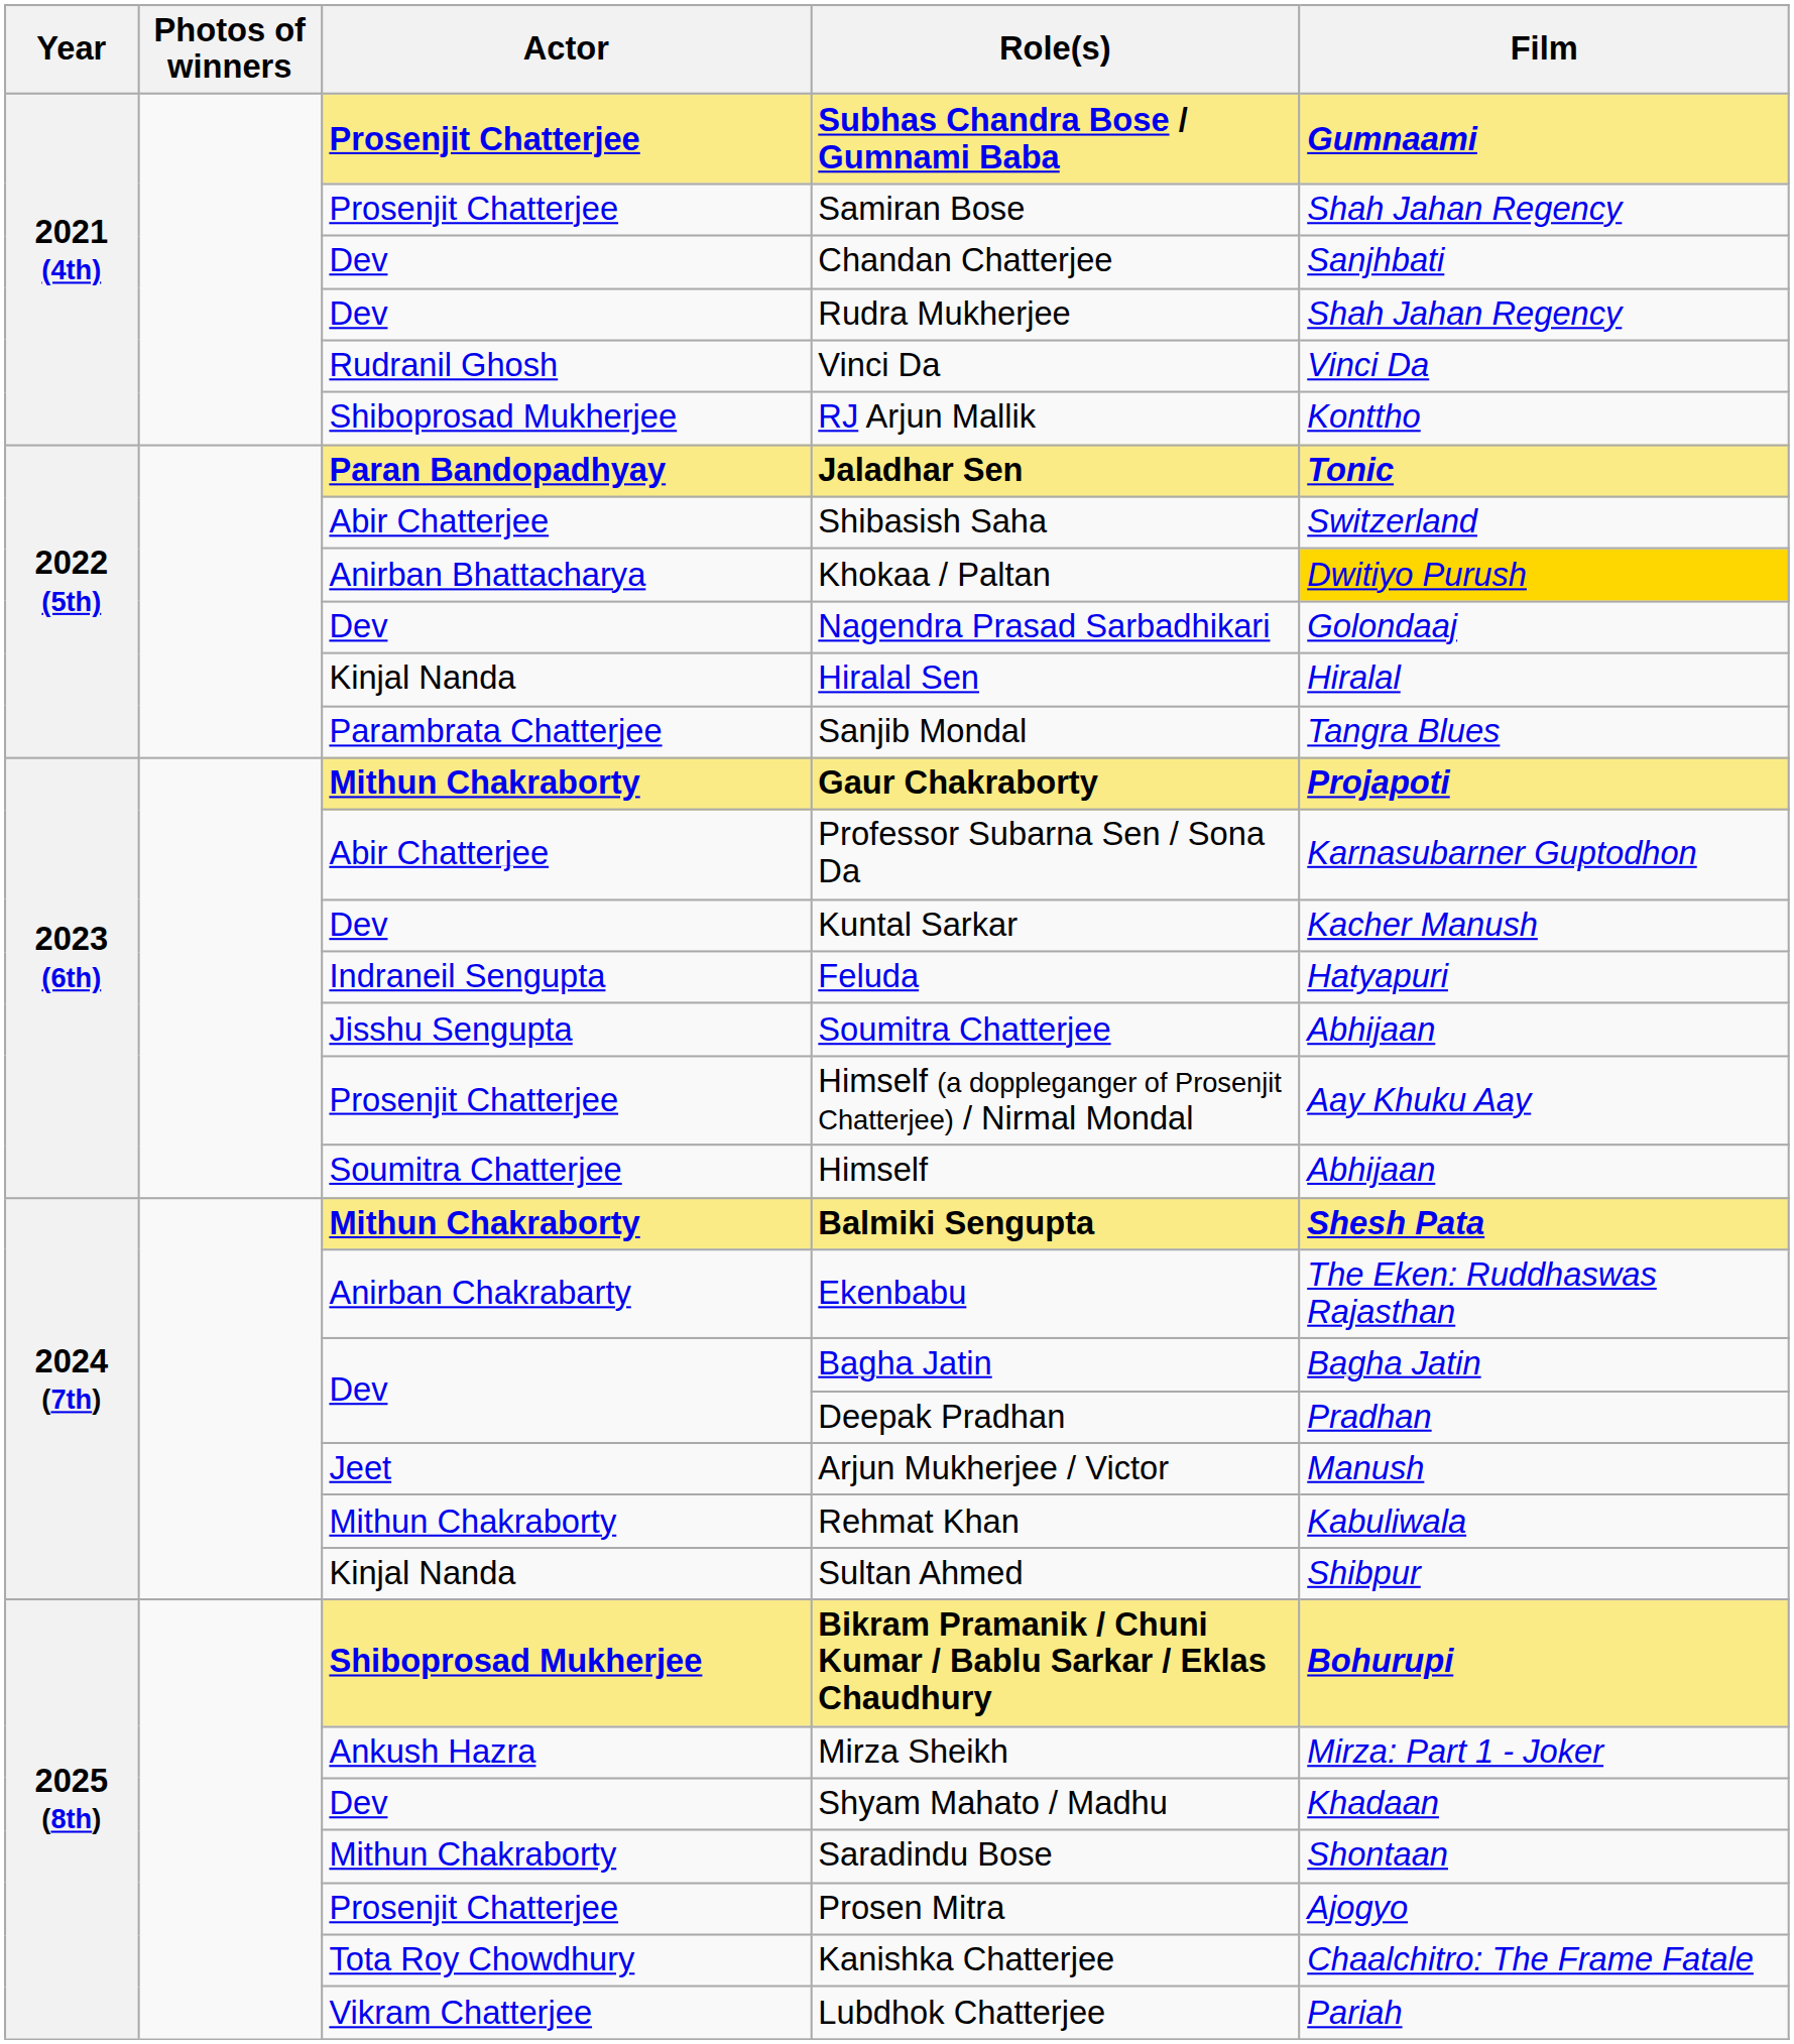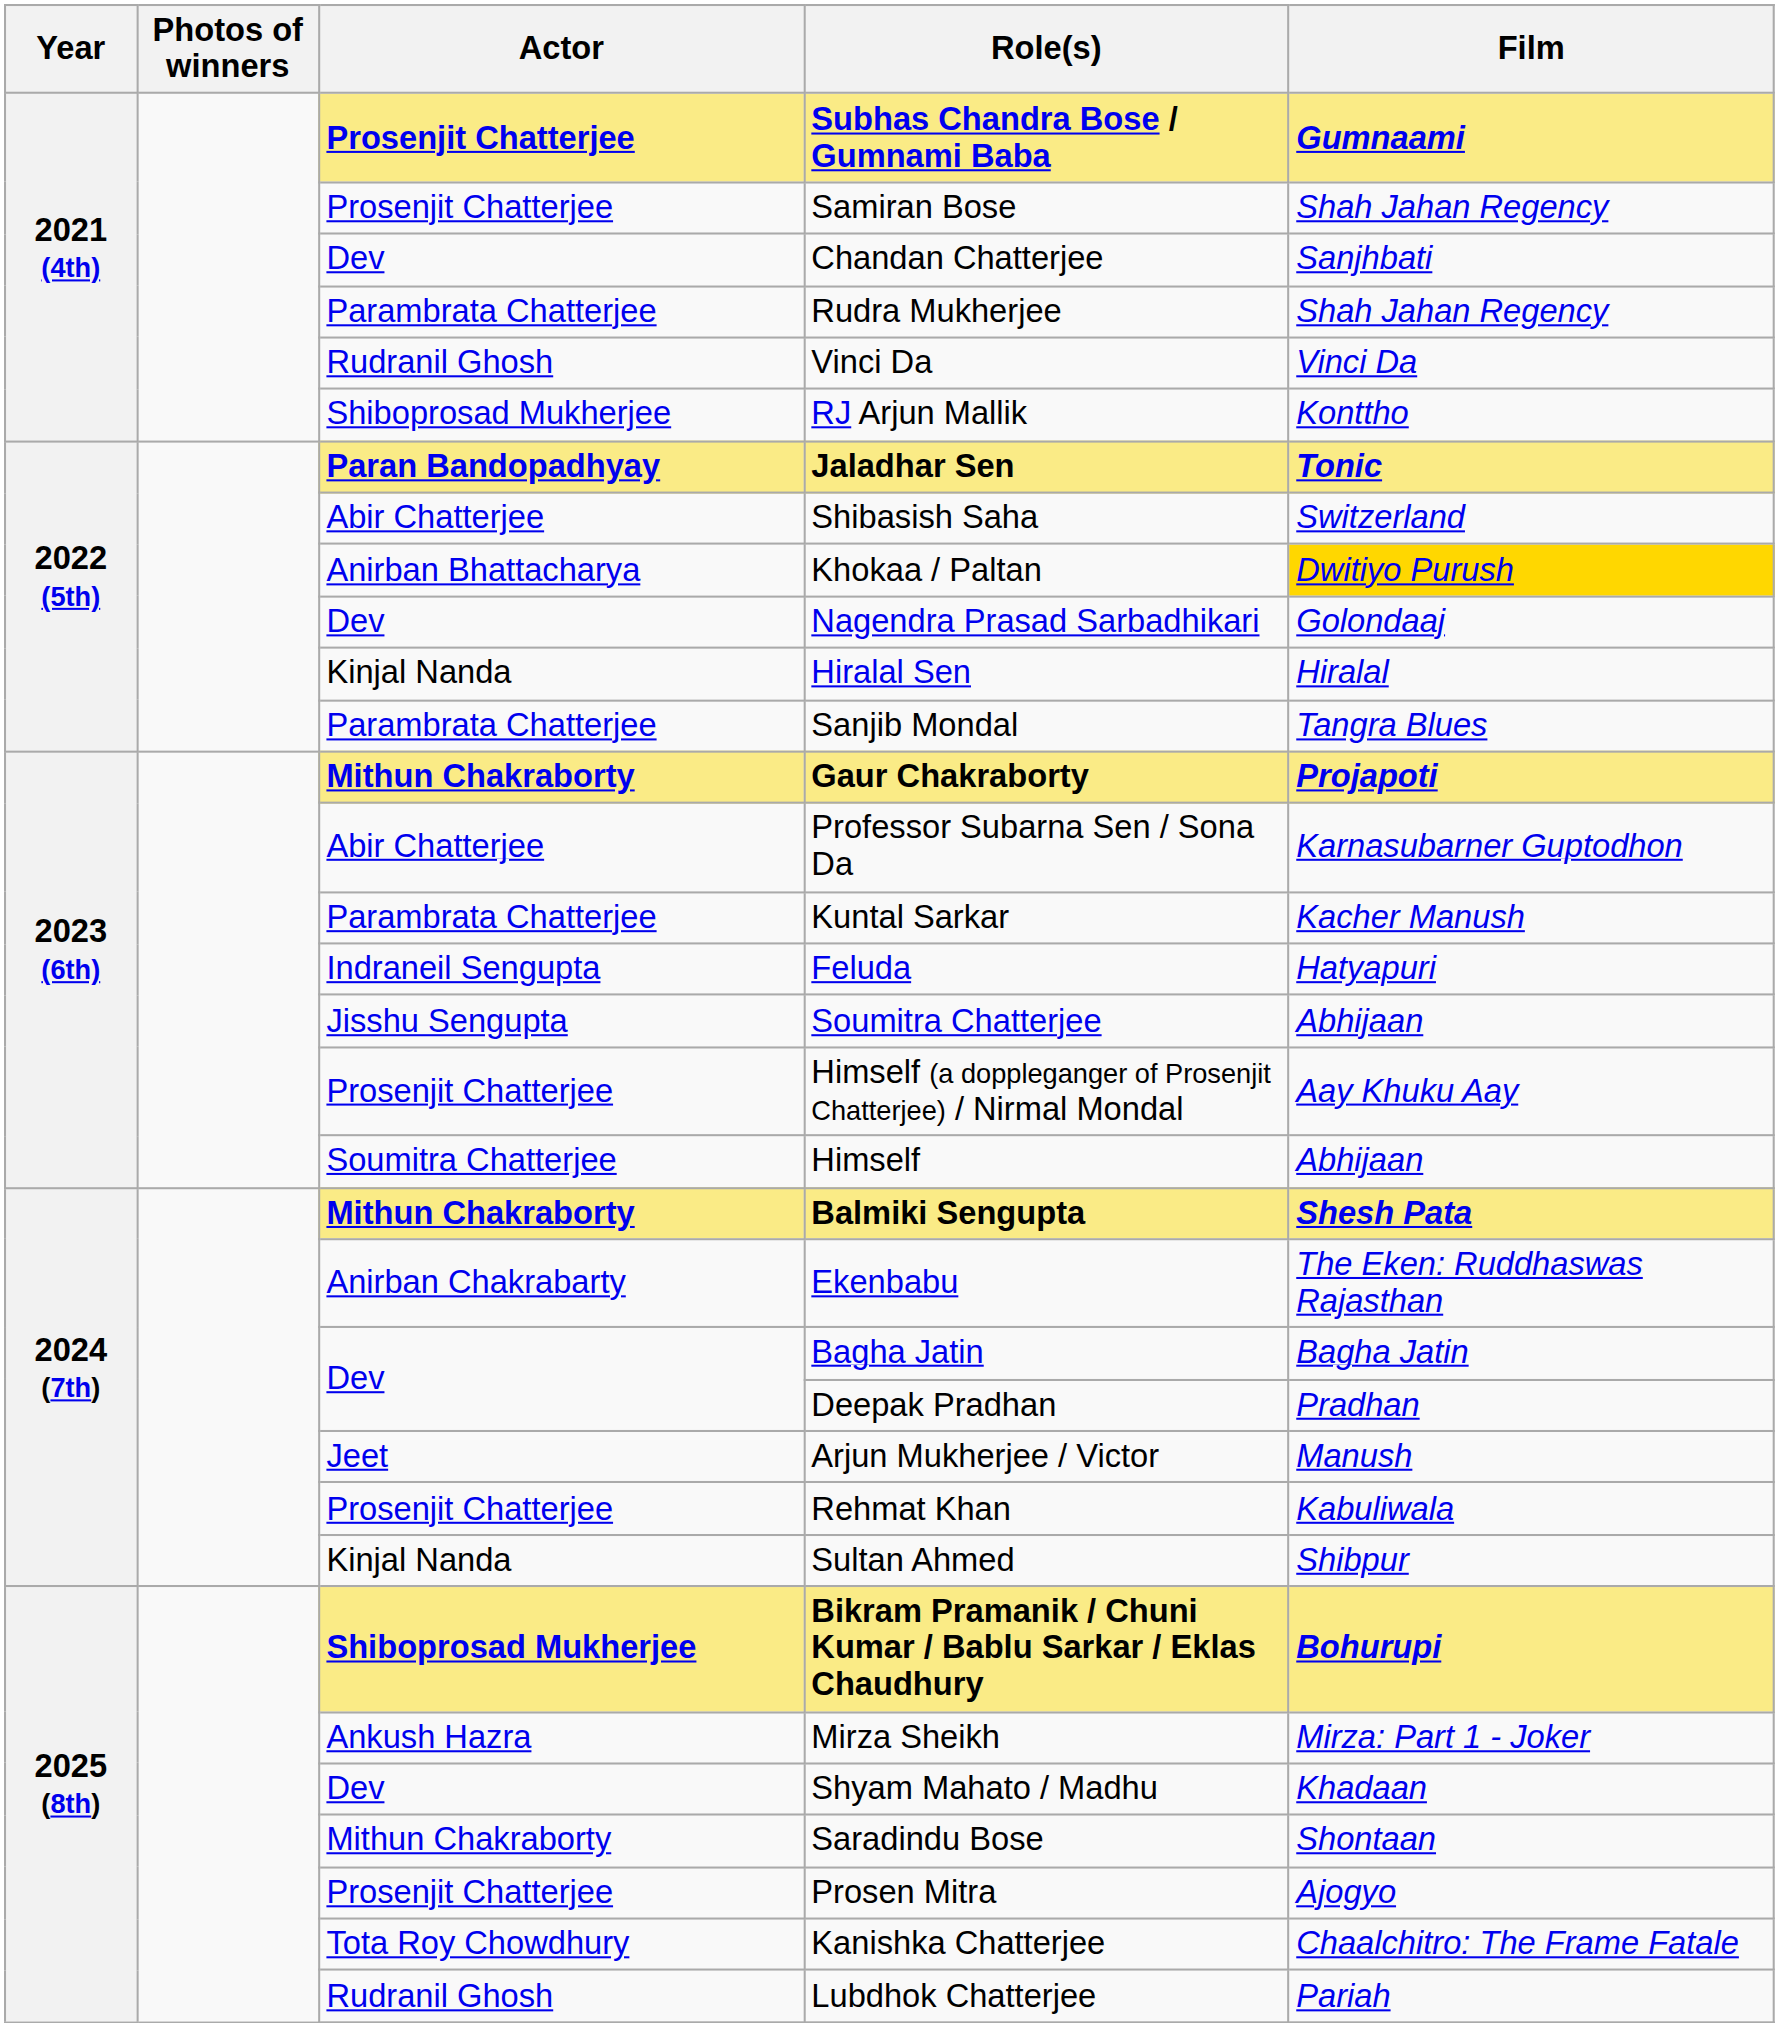 <table class="wikitable sortable" style="text-align:left;">
 <tr>
 <th scope="col" style="width:3%; text-align:center;">Year</th>
 <th scope="col" style="width:3%;text-align:center;">Photos of winners</th>
 <th scope="col" style="width:15%;text-align:center;">Actor</th>
 <th scope="col" style="width:15%;text-align:center;">Role(s)</th>
 <th scope="col" style="width:15%;text-align:center;">Film</th>
 </tr>
 <tr>
 <th scope="row" rowspan=6 style="text-align:center">2021<br><small><a href='#'>(4th)</a></small><br><br></th>
 <td rowspan=6 style="text-align:center"></td>
 <td style="background:#FAEB86;"><strong><a href='#'>Prosenjit Chatterjee</a></strong> </td>
 <td style="background:#FAEB86;"><strong><a href='#'>Subhas Chandra Bose</a> / <a href='#'>Gumnami Baba</a></strong></td>
 <td style="background:#FAEB86;"><strong><em><a href='#'>Gumnaami</a></em></strong></td>
 </tr>
 <tr>
 <td><a href='#'>Prosenjit Chatterjee</a></td>
 <td>Samiran Bose</td>
 <td><em><a href='#'>Shah Jahan Regency</a></em></td>
 </tr>
 <tr>
 <td><a href='#'>Dev</a></td>
 <td>Chandan Chatterjee</td>
 <td><em><a href='#'>Sanjhbati</a></em></td>
 </tr>
 <tr>
-<td><a href='#'>Dev</a></td>
+<td><a href='#'>Parambrata Chatterjee</a></td>
 <td>Rudra Mukherjee</td>
 <td><em><a href='#'>Shah Jahan Regency</a></em></td>
 </tr>
 <tr>
 <td><a href='#'>Rudranil Ghosh</a></td>
 <td>Vinci Da</td>
 <td><em><a href='#'>Vinci Da</a></em></td>
 </tr>
 <tr>
 <td><a href='#'>Shiboprosad Mukherjee</a></td>
 <td><a href='#'>RJ</a> Arjun Mallik</td>
 <td><em><a href='#'>Konttho</a></em></td>
 </tr>
 <tr>
 <th scope="row" rowspan=6 style="text-align:center">2022<br><small><a href='#'>(5th)</a></small><br><br></th>
 <td rowspan=6 style="text-align:center"></td>
 <td style="background:#FAEB86;"><strong><a href='#'>Paran Bandopadhyay</a></strong> </td>
 <td style="background:#FAEB86;"><strong>Jaladhar Sen</strong></td>
 <td style="background:#FAEB86;"><strong><em><a href='#'>Tonic</a></em></strong></td>
 </tr>
 <tr>
 <td><a href='#'>Abir Chatterjee</a></td>
 <td>Shibasish Saha</td>
 <td><em><a href='#'>Switzerland</a></em></td>
 </tr>
 <tr>
 <td><a href='#'>Anirban Bhattacharya</a></td>
 <td>Khokaa / Paltan</td>
 <td style="background: gold;"><em><a href='#'>Dwitiyo Purush</a></em></td>
 </tr>
 <tr>
 <td><a href='#'>Dev</a></td>
 <td><a href='#'>Nagendra Prasad Sarbadhikari</a></td>
 <td><em><a href='#'>Golondaaj</a></em></td>
 </tr>
 <tr>
 <td>Kinjal Nanda</td>
 <td><a href='#'>Hiralal Sen</a></td>
 <td><em><a href='#'>Hiralal</a></em></td>
 </tr>
 <tr>
 <td><a href='#'>Parambrata Chatterjee</a></td>
 <td>Sanjib Mondal</td>
 <td><em><a href='#'>Tangra Blues</a></em></td>
 </tr>
 <tr>
 <th scope="row" rowspan=7 style="text-align:center">2023<br><small><a href='#'>(6th)</a></small><br><br></th>
 <td rowspan=7 style="text-align:center"></td>
 <td style="background:#FAEB86;"><strong><a href='#'>Mithun Chakraborty</a></strong> </td>
 <td style="background:#FAEB86;"><strong>Gaur Chakraborty</strong></td>
 <td style="background:#FAEB86;"><strong><em><a href='#'>Projapoti</a></em></strong></td>
 </tr>
 <tr>
 <td><a href='#'>Abir Chatterjee</a></td>
 <td>Professor Subarna Sen / Sona Da</td>
 <td><em><a href='#'>Karnasubarner Guptodhon</a></em></td>
 </tr>
 <tr>
-<td><a href='#'>Dev</a></td>
+<td><a href='#'>Parambrata Chatterjee</a></td>
 <td>Kuntal Sarkar</td>
 <td><em><a href='#'>Kacher Manush</a></em></td>
 </tr>
 <tr>
 <td><a href='#'>Indraneil Sengupta</a></td>
 <td><a href='#'>Feluda</a></td>
 <td><em><a href='#'>Hatyapuri</a></em></td>
 </tr>
 <tr>
 <td><a href='#'>Jisshu Sengupta</a></td>
 <td><a href='#'>Soumitra Chatterjee</a></td>
 <td><em><a href='#'>Abhijaan</a></em></td>
 </tr>
 <tr>
 <td><a href='#'>Prosenjit Chatterjee</a></td>
 <td>Himself <small>(a doppleganger of Prosenjit Chatterjee)</small> / Nirmal Mondal</td>
 <td><em><a href='#'>Aay Khuku Aay</a></em></td>
 </tr>
 <tr>
 <td><a href='#'>Soumitra Chatterjee</a> </td>
 <td>Himself</td>
 <td><em><a href='#'>Abhijaan</a></em></td>
 </tr>
 <tr>
 <th scope="row" rowspan=7 style="text-align:center">2024<br><small>(<a href='#'>7th</a>)</small><br><br></th>
 <td rowspan=7 style="text-align:center"></td>
 <td style="background:#FAEB86;"><strong><a href='#'>Mithun Chakraborty</a></strong> </td>
 <td style="background:#FAEB86;"><strong>Balmiki Sengupta</strong></td>
 <td style="background:#FAEB86;"><strong><em><a href='#'>Shesh Pata</a></em></strong></td>
 </tr>
 <tr>
 <td><a href='#'>Anirban Chakrabarty</a></td>
 <td><a href='#'>Ekenbabu</a></td>
 <td><em><a href='#'>The Eken: Ruddhaswas Rajasthan</a></em></td>
 </tr>
 <tr>
 <td rowspan="2"><a href='#'>Dev</a></td>
 <td><a href='#'>Bagha Jatin</a></td>
 <td><em><a href='#'>Bagha Jatin</a></em></td>
 </tr>
 <tr>
 <td>Deepak Pradhan</td>
 <td><em><a href='#'>Pradhan</a></em></td>
 </tr>
 <tr>
 <td><a href='#'>Jeet</a></td>
 <td>Arjun Mukherjee / Victor</td>
 <td><em><a href='#'>Manush</a></em></td>
 </tr>
 <tr>
-<td><a href='#'>Mithun Chakraborty</a></td>
+<td><a href='#'>Prosenjit Chatterjee</a></td>
 <td>Rehmat Khan</td>
 <td><em><a href='#'>Kabuliwala</a></em></td>
 </tr>
 <tr>
 <td>Kinjal Nanda</td>
 <td>Sultan Ahmed</td>
 <td><em><a href='#'>Shibpur</a></em></td>
 </tr>
 <tr>
 <th scope="row" rowspan=8 style="text-align:center">2025<br><small>(<a href='#'>8th</a>)</small><br> <br> </th>
 <td rowspan=8 style="text-align:center"></td>
 <td style="background:#FAEB86;"><strong><a href='#'>Shiboprosad Mukherjee</a></strong> </td>
 <td style="background:#FAEB86;"><strong>Bikram Pramanik / Chuni Kumar / Bablu Sarkar / Eklas Chaudhury</strong></td>
 <td style="background:#FAEB86;"><strong><em><a href='#'>Bohurupi</a></em></strong></td>
 </tr>
 <tr>
 <td><a href='#'>Ankush Hazra</a></td>
 <td>Mirza Sheikh</td>
 <td><em><a href='#'>Mirza: Part 1 - Joker</a></em></td>
 </tr>
 <tr>
 <td><a href='#'>Dev</a></td>
 <td>Shyam Mahato / Madhu</td>
 <td><em><a href='#'>Khadaan</a></em></td>
 </tr>
 <tr>
 <td><a href='#'>Mithun Chakraborty</a></td>
 <td>Saradindu Bose</td>
 <td><em><a href='#'>Shontaan</a></em></td>
 </tr>
 <tr>
 <td><a href='#'>Prosenjit Chatterjee</a></td>
 <td>Prosen Mitra</td>
 <td><em><a href='#'>Ajogyo</a></em></td>
 </tr>
 <tr>
 <td><a href='#'>Tota Roy Chowdhury</a></td>
 <td>Kanishka Chatterjee</td>
 <td><em><a href='#'>Chaalchitro: The Frame Fatale</a></em></td>
 </tr>
 <tr>
-<td><a href='#'>Vikram Chatterjee</a></td>
+<td><a href='#'>Rudranil Ghosh</a></td>
 <td>Lubdhok Chatterjee</td>
 <td><em><a href='#'>Pariah</a></em></td>
 </tr>
 <tr>
 </tr>
 </table>
